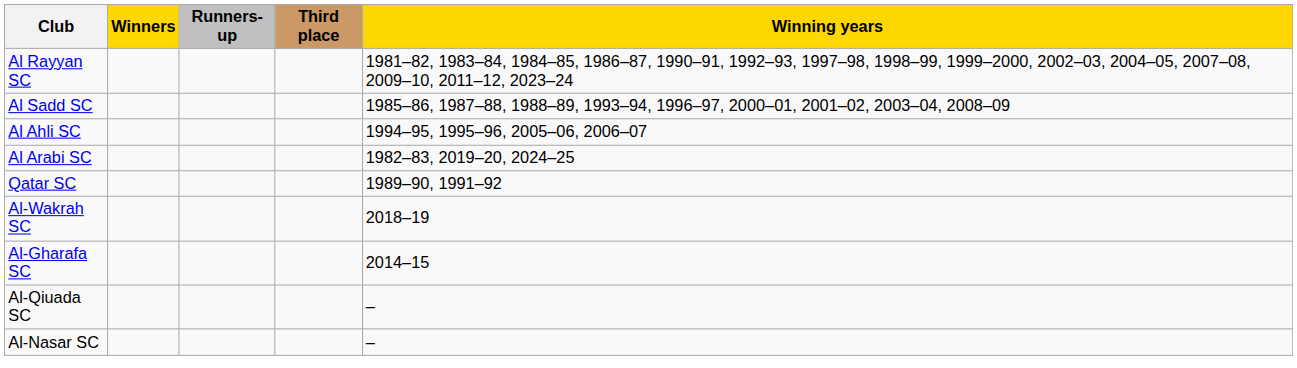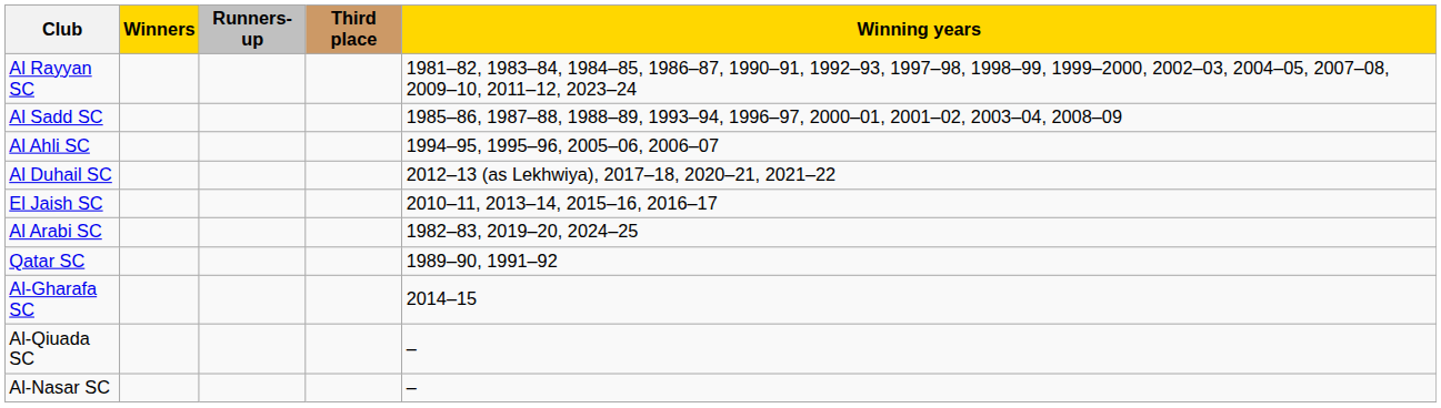 <table class="wikitable sortable" style="width:100%;">
 <tr>
 <th style="width:8%;">Club</th>
 <th style="background:gold;" "width:8%;">Winners</th>
 <th style="background:Silver;"  "width:10%;">Runners-up</th>
 <th style="background:#cc9966;" "width:10%;">Third place</th>
 <th style="background:gold;" "width:55%;">Winning years</th>
 </tr>
 <tr>
 <td><a href='#'>Al Rayyan SC</a></td>
 <td></td>
 <td></td>
 <td></td>
 <td>1981–82, 1983–84, 1984–85, 1986–87, 1990–91, 1992–93, 1997–98, 1998–99, 1999–2000, 2002–03, 2004–05, 2007–08, 2009–10, 2011–12, 2023–24</td>
 </tr>
 <tr>
 <td><a href='#'>Al Sadd SC</a></td>
 <td></td>
 <td></td>
 <td></td>
 <td>1985–86, 1987–88, 1988–89, 1993–94, 1996–97, 2000–01, 2001–02, 2003–04, 2008–09</td>
 </tr>
 <tr>
 <td><a href='#'>Al Ahli SC</a></td>
 <td></td>
 <td></td>
 <td></td>
 <td>1994–95, 1995–96, 2005–06, 2006–07</td>
 </tr>
 <tr>
+<td><a href='#'>Al Duhail SC</a></td>
+<td></td>
+<td></td>
+<td></td>
+<td>2012–13 (as Lekhwiya), 2017–18, 2020–21, 2021–22</td>
+</tr>
+<tr>
+<td><a href='#'>El Jaish SC</a></td>
+<td></td>
+<td></td>
+<td></td>
+<td>2010–11, 2013–14, 2015–16, 2016–17</td>
+</tr>
+<tr>
 <td><a href='#'>Al Arabi SC</a></td>
 <td></td>
 <td></td>
 <td></td>
 <td>1982–83, 2019–20, 2024–25</td>
 </tr>
 <tr>
 <td><a href='#'>Qatar SC</a></td>
 <td></td>
 <td></td>
 <td></td>
 <td>1989–90, 1991–92</td>
-</tr>
-<tr>
-<td><a href='#'>Al-Wakrah SC</a></td>
-<td></td>
-<td></td>
-<td></td>
-<td>2018–19</td>
 </tr>
 <tr>
 <td><a href='#'>Al-Gharafa SC</a></td>
 <td></td>
 <td></td>
 <td></td>
 <td>2014–15</td>
 </tr>
 <tr>
 <td>Al-Qiuada SC</td>
 <td></td>
 <td></td>
 <td></td>
 <td>–</td>
 </tr>
 <tr>
 <td>Al-Nasar SC</td>
 <td></td>
 <td></td>
 <td></td>
 <td>–</td>
 </tr>
 </table>
